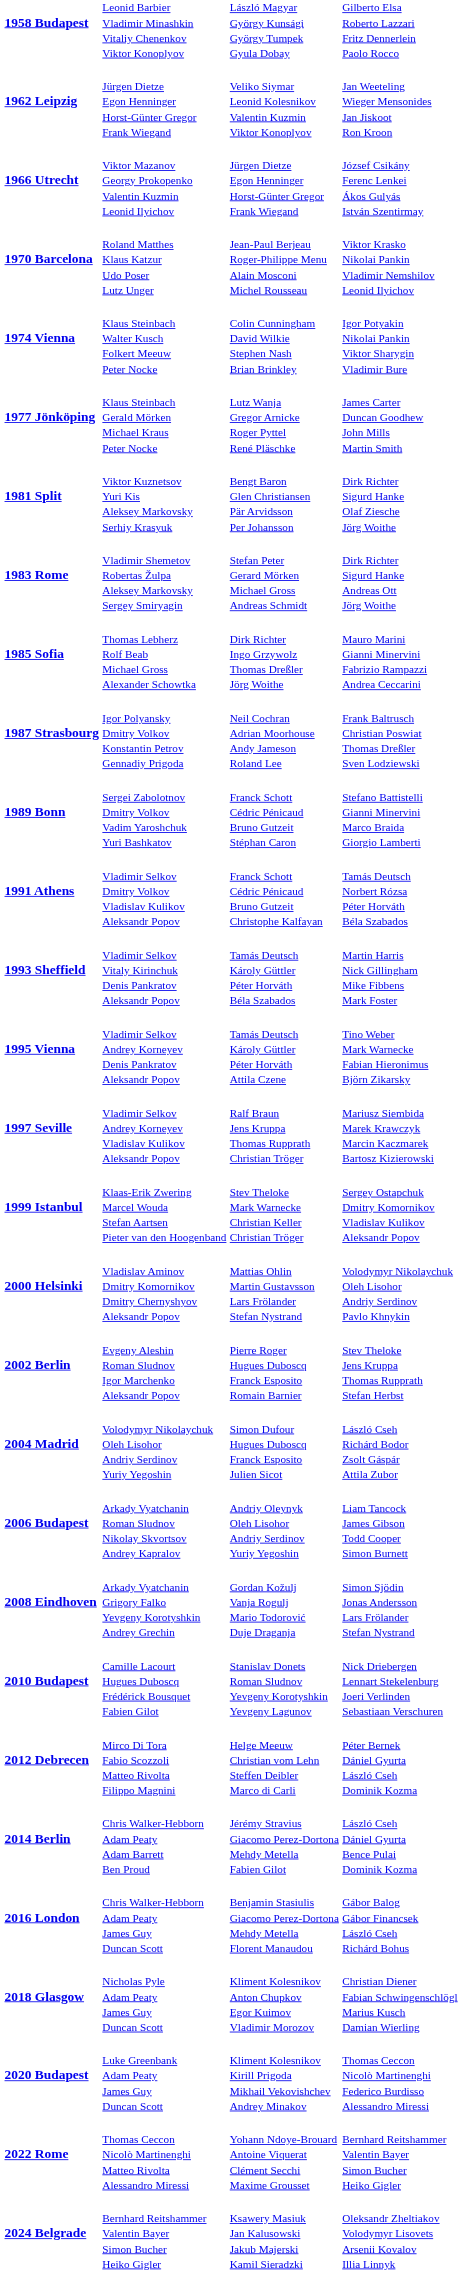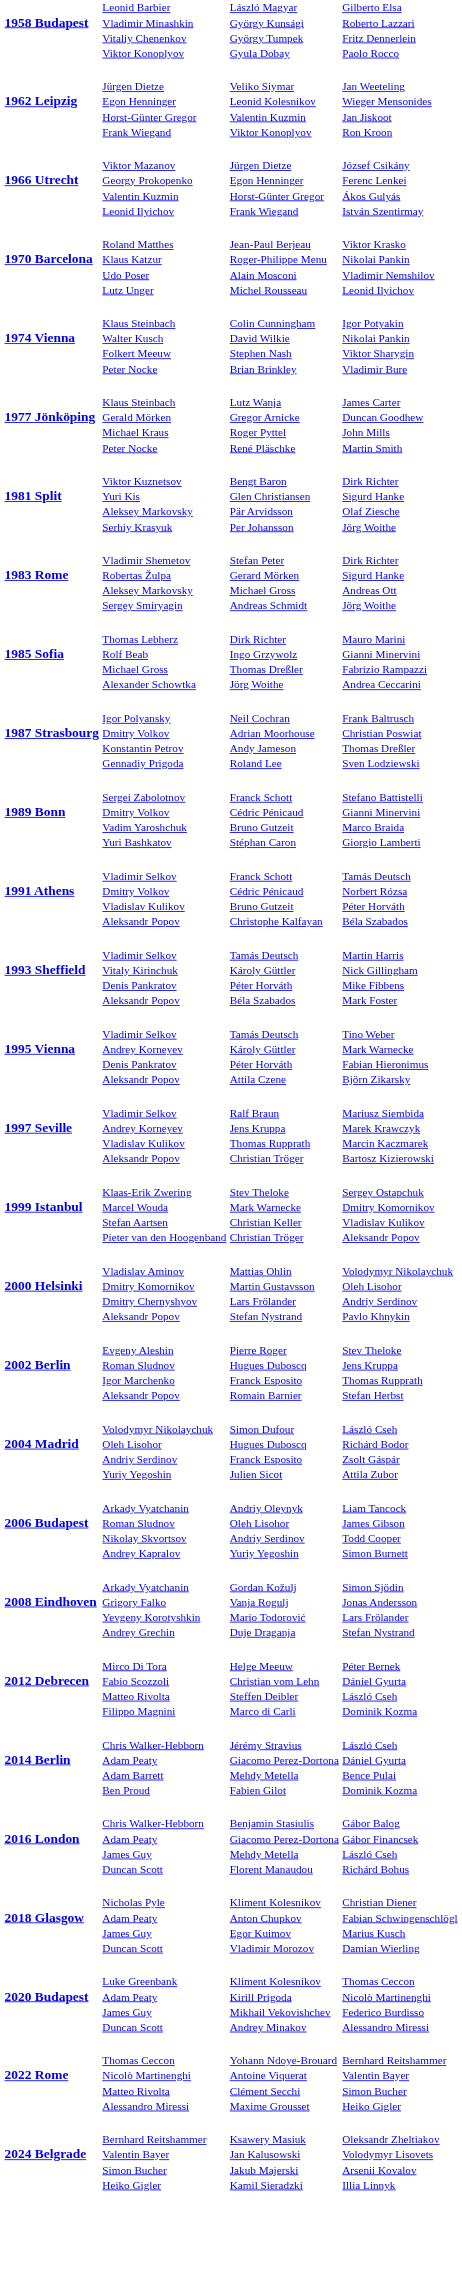 <table>
 <tr>
 <th style="text-align:left;"><a href='#'>1958 Budapest</a></th>
 <td><small><br><a href='#'>Leonid Barbier</a><br><a href='#'>Vladimir Minashkin</a><br><a href='#'>Vitaliy Chenenkov</a><br><a href='#'>Viktor Konoplyov</a></small></td>
 <td><small><br><a href='#'>László Magyar</a><br><a href='#'>György Kunsági</a><br><a href='#'>György Tumpek</a><br><a href='#'>Gyula Dobay</a></small></td>
 <td><small><br><a href='#'>Gilberto Elsa</a><br><a href='#'>Roberto Lazzari</a><br><a href='#'>Fritz Dennerlein</a><br><a href='#'>Paolo Rocco</a></small></td>
 </tr>
 <tr>
 <th style="text-align:left;"><a href='#'>1962 Leipzig</a></th>
 <td><small><br><a href='#'>Jürgen Dietze</a><br><a href='#'>Egon Henninger</a><br><a href='#'>Horst-Günter Gregor</a><br><a href='#'>Frank Wiegand</a></small></td>
 <td><small><br><a href='#'>Veliko Siymar</a><br><a href='#'>Leonid Kolesnikov</a><br><a href='#'>Valentin Kuzmin</a><br><a href='#'>Viktor Konoplyov</a></small></td>
 <td><small><br><a href='#'>Jan Weeteling</a><br><a href='#'>Wieger Mensonides</a><br><a href='#'>Jan Jiskoot</a><br><a href='#'>Ron Kroon</a></small></td>
 </tr>
 <tr>
 <th style="text-align:left;"><a href='#'>1966 Utrecht</a></th>
 <td><small><br><a href='#'>Viktor Mazanov</a><br><a href='#'>Georgy Prokopenko</a><br><a href='#'>Valentin Kuzmin</a><br><a href='#'>Leonid Ilyichov</a></small></td>
 <td><small><br><a href='#'>Jürgen Dietze</a><br><a href='#'>Egon Henninger</a><br><a href='#'>Horst-Günter Gregor</a><br><a href='#'>Frank Wiegand</a></small></td>
 <td><small><br><a href='#'>József Csikány</a><br><a href='#'>Ferenc Lenkei</a><br><a href='#'>Ákos Gulyás</a><br><a href='#'>István Szentirmay</a></small></td>
 </tr>
 <tr>
 <th style="text-align:left;"><a href='#'>1970 Barcelona</a></th>
 <td><small><br><a href='#'>Roland Matthes</a><br><a href='#'>Klaus Katzur</a><br><a href='#'>Udo Poser</a><br><a href='#'>Lutz Unger</a></small></td>
 <td><small><br><a href='#'>Jean-Paul Berjeau</a><br><a href='#'>Roger-Philippe Menu</a><br><a href='#'>Alain Mosconi</a><br><a href='#'>Michel Rousseau</a></small></td>
 <td><small><br><a href='#'>Viktor Krasko</a><br><a href='#'>Nikolai Pankin</a><br><a href='#'>Vladimir Nemshilov</a><br><a href='#'>Leonid Ilyichov</a></small></td>
 </tr>
 <tr>
 <th style="text-align:left;"><a href='#'>1974 Vienna</a></th>
 <td><small><br><a href='#'>Klaus Steinbach</a><br><a href='#'>Walter Kusch</a><br><a href='#'>Folkert Meeuw</a><br><a href='#'>Peter Nocke</a></small></td>
 <td><small><br><a href='#'>Colin Cunningham</a><br><a href='#'>David Wilkie</a><br><a href='#'>Stephen Nash</a><br><a href='#'>Brian Brinkley</a></small></td>
 <td><small><br><a href='#'>Igor Potyakin</a><br><a href='#'>Nikolai Pankin</a><br><a href='#'>Viktor Sharygin</a><br><a href='#'>Vladimir Bure</a></small></td>
 </tr>
 <tr>
 <th style="text-align:left;"><a href='#'>1977 Jönköping</a></th>
 <td><small><br><a href='#'>Klaus Steinbach</a><br><a href='#'>Gerald Mörken</a><br><a href='#'>Michael Kraus</a><br><a href='#'>Peter Nocke</a></small></td>
 <td><small><br><a href='#'>Lutz Wanja</a><br><a href='#'>Gregor Arnicke</a><br><a href='#'>Roger Pyttel</a><br><a href='#'>René Pläschke</a></small></td>
 <td><small><br><a href='#'>James Carter</a><br><a href='#'>Duncan Goodhew</a><br><a href='#'>John Mills</a><br><a href='#'>Martin Smith</a></small></td>
 </tr>
 <tr>
 <th style="text-align:left;"><a href='#'>1981 Split</a></th>
 <td><small><br><a href='#'>Viktor Kuznetsov</a><br><a href='#'>Yuri Kis</a><br><a href='#'>Aleksey Markovsky</a><br><a href='#'>Serhiy Krasyuk</a></small></td>
 <td><small><br><a href='#'>Bengt Baron</a><br><a href='#'>Glen Christiansen</a><br><a href='#'>Pär Arvidsson</a><br><a href='#'>Per Johansson</a></small></td>
 <td><small><br><a href='#'>Dirk Richter</a><br><a href='#'>Sigurd Hanke</a><br><a href='#'>Olaf Ziesche</a><br><a href='#'>Jörg Woithe</a></small></td>
 </tr>
 <tr>
 <th style="text-align:left;"><a href='#'>1983 Rome</a></th>
 <td><small><br><a href='#'>Vladimir Shemetov</a><br><a href='#'>Robertas Žulpa</a><br><a href='#'>Aleksey Markovsky</a><br><a href='#'>Sergey Smiryagin</a></small></td>
 <td><small><br><a href='#'>Stefan Peter</a><br><a href='#'>Gerard Mörken</a><br><a href='#'>Michael Gross</a><br><a href='#'>Andreas Schmidt</a></small></td>
 <td><small><br><a href='#'>Dirk Richter</a><br><a href='#'>Sigurd Hanke</a><br><a href='#'>Andreas Ott</a><br><a href='#'>Jörg Woithe</a></small></td>
 </tr>
 <tr>
 <th style="text-align:left;"><a href='#'>1985 Sofia</a></th>
 <td><small><br><a href='#'>Thomas Lebherz</a><br><a href='#'>Rolf Beab</a><br><a href='#'>Michael Gross</a><br><a href='#'>Alexander Schowtka</a></small></td>
 <td><small><br><a href='#'>Dirk Richter</a><br><a href='#'>Ingo Grzywolz</a><br><a href='#'>Thomas Dreßler</a><br><a href='#'>Jörg Woithe</a></small></td>
 <td><small><br><a href='#'>Mauro Marini</a><br><a href='#'>Gianni Minervini</a><br><a href='#'>Fabrizio Rampazzi</a><br><a href='#'>Andrea Ceccarini</a></small></td>
 </tr>
 <tr>
 <th style="text-align:left;"><a href='#'>1987 Strasbourg</a></th>
 <td><small><br><a href='#'>Igor Polyansky</a><br><a href='#'>Dmitry Volkov</a><br><a href='#'>Konstantin Petrov</a><br><a href='#'>Gennadiy Prigoda</a></small></td>
 <td><small><br><a href='#'>Neil Cochran</a><br><a href='#'>Adrian Moorhouse</a><br><a href='#'>Andy Jameson</a><br><a href='#'>Roland Lee</a></small></td>
 <td><small><br><a href='#'>Frank Baltrusch</a><br><a href='#'>Christian Poswiat</a><br><a href='#'>Thomas Dreßler</a><br><a href='#'>Sven Lodziewski</a></small></td>
 </tr>
 <tr>
 <th style="text-align:left;"><a href='#'>1989 Bonn</a></th>
 <td><small><br><a href='#'>Sergei Zabolotnov</a><br><a href='#'>Dmitry Volkov</a><br><a href='#'>Vadim Yaroshchuk</a><br><a href='#'>Yuri Bashkatov</a></small></td>
 <td><small><br><a href='#'>Franck Schott</a><br><a href='#'>Cédric Pénicaud</a><br><a href='#'>Bruno Gutzeit</a><br><a href='#'>Stéphan Caron</a></small></td>
 <td><small><br><a href='#'>Stefano Battistelli</a><br><a href='#'>Gianni Minervini</a><br><a href='#'>Marco Braida</a><br><a href='#'>Giorgio Lamberti</a></small></td>
 </tr>
 <tr>
 <th style="text-align:left;"><a href='#'>1991 Athens</a></th>
 <td><small><br><a href='#'>Vladimir Selkov</a><br><a href='#'>Dmitry Volkov</a><br><a href='#'>Vladislav Kulikov</a><br><a href='#'>Aleksandr Popov</a></small></td>
 <td><small><br><a href='#'>Franck Schott</a><br><a href='#'>Cédric Pénicaud</a><br><a href='#'>Bruno Gutzeit</a><br><a href='#'>Christophe Kalfayan</a></small></td>
 <td><small><br><a href='#'>Tamás Deutsch</a><br><a href='#'>Norbert Rózsa</a><br><a href='#'>Péter Horváth</a><br><a href='#'>Béla Szabados</a></small></td>
 </tr>
 <tr>
 <th style="text-align:left;"><a href='#'>1993 Sheffield</a></th>
 <td><small><br><a href='#'>Vladimir Selkov</a><br><a href='#'>Vitaly Kirinchuk</a><br><a href='#'>Denis Pankratov</a><br><a href='#'>Aleksandr Popov</a></small></td>
 <td><small><br><a href='#'>Tamás Deutsch</a><br><a href='#'>Károly Güttler</a><br><a href='#'>Péter Horváth</a><br><a href='#'>Béla Szabados</a></small></td>
 <td><small><br><a href='#'>Martin Harris</a><br><a href='#'>Nick Gillingham</a><br><a href='#'>Mike Fibbens</a><br><a href='#'>Mark Foster</a></small></td>
 </tr>
 <tr>
 <th style="text-align:left;"><a href='#'>1995 Vienna</a></th>
 <td><small><br><a href='#'>Vladimir Selkov</a><br><a href='#'>Andrey Korneyev</a><br><a href='#'>Denis Pankratov</a><br><a href='#'>Aleksandr Popov</a></small></td>
 <td><small><br><a href='#'>Tamás Deutsch</a><br><a href='#'>Károly Güttler</a><br><a href='#'>Péter Horváth</a><br><a href='#'>Attila Czene</a></small></td>
 <td><small><br><a href='#'>Tino Weber</a><br><a href='#'>Mark Warnecke</a><br><a href='#'>Fabian Hieronimus</a><br><a href='#'>Björn Zikarsky</a></small></td>
 </tr>
 <tr>
 <th style="text-align:left;"><a href='#'>1997 Seville</a></th>
 <td><small><br><a href='#'>Vladimir Selkov</a><br><a href='#'>Andrey Korneyev</a><br><a href='#'>Vladislav Kulikov</a><br><a href='#'>Aleksandr Popov</a></small></td>
 <td><small><br><a href='#'>Ralf Braun</a><br><a href='#'>Jens Kruppa</a><br><a href='#'>Thomas Rupprath</a><br><a href='#'>Christian Tröger</a></small></td>
 <td><small><br><a href='#'>Mariusz Siembida</a><br><a href='#'>Marek Krawczyk</a><br><a href='#'>Marcin Kaczmarek</a><br><a href='#'>Bartosz Kizierowski</a></small></td>
 </tr>
 <tr>
 <th style="text-align:left;"><a href='#'>1999 Istanbul</a></th>
 <td><small><br><a href='#'>Klaas-Erik Zwering</a><br><a href='#'>Marcel Wouda</a><br><a href='#'>Stefan Aartsen</a><br><a href='#'>Pieter van den Hoogenband</a></small></td>
 <td><small><br><a href='#'>Stev Theloke</a><br><a href='#'>Mark Warnecke</a><br><a href='#'>Christian Keller</a><br><a href='#'>Christian Tröger</a></small></td>
 <td><small><br><a href='#'>Sergey Ostapchuk</a><br><a href='#'>Dmitry Komornikov</a><br><a href='#'>Vladislav Kulikov</a><br><a href='#'>Aleksandr Popov</a></small></td>
 </tr>
 <tr>
 <th style="text-align:left;"><a href='#'>2000 Helsinki</a></th>
 <td><small><br><a href='#'>Vladislav Aminov</a><br><a href='#'>Dmitry Komornikov</a><br><a href='#'>Dmitry Chernyshyov</a><br><a href='#'>Aleksandr Popov</a></small></td>
 <td><small><br><a href='#'>Mattias Ohlin</a><br><a href='#'>Martin Gustavsson</a><br><a href='#'>Lars Frölander</a><br><a href='#'>Stefan Nystrand</a></small></td>
 <td><small><br><a href='#'>Volodymyr Nikolaychuk</a><br><a href='#'>Oleh Lisohor</a><br><a href='#'>Andriy Serdinov</a><br><a href='#'>Pavlo Khnykin</a></small></td>
 </tr>
 <tr>
 <th style="text-align:left;"><a href='#'>2002 Berlin</a></th>
 <td><small><br><a href='#'>Evgeny Aleshin</a><br><a href='#'>Roman Sludnov</a><br><a href='#'>Igor Marchenko</a><br><a href='#'>Aleksandr Popov</a></small></td>
 <td><small><br><a href='#'>Pierre Roger</a><br><a href='#'>Hugues Duboscq</a><br><a href='#'>Franck Esposito</a><br><a href='#'>Romain Barnier</a></small></td>
 <td><small><br><a href='#'>Stev Theloke</a><br><a href='#'>Jens Kruppa</a><br><a href='#'>Thomas Rupprath</a><br><a href='#'>Stefan Herbst</a></small></td>
 </tr>
 <tr>
 <th style="text-align:left;"><a href='#'>2004 Madrid</a></th>
 <td><small><br><a href='#'>Volodymyr Nikolaychuk</a><br><a href='#'>Oleh Lisohor</a><br><a href='#'>Andriy Serdinov</a><br><a href='#'>Yuriy Yegoshin</a></small></td>
 <td><small><br><a href='#'>Simon Dufour</a><br><a href='#'>Hugues Duboscq</a><br><a href='#'>Franck Esposito</a><br><a href='#'>Julien Sicot</a></small></td>
 <td><small><br><a href='#'>László Cseh</a><br><a href='#'>Richárd Bodor</a><br><a href='#'>Zsolt Gáspár</a><br><a href='#'>Attila Zubor</a></small></td>
 </tr>
 <tr>
 <th style="text-align:left;"><a href='#'>2006 Budapest</a></th>
 <td><small><br><a href='#'>Arkady Vyatchanin</a><br><a href='#'>Roman Sludnov</a><br><a href='#'>Nikolay Skvortsov</a><br><a href='#'>Andrey Kapralov</a></small></td>
 <td><small><br><a href='#'>Andriy Oleynyk</a><br><a href='#'>Oleh Lisohor</a><br><a href='#'>Andriy Serdinov</a><br><a href='#'>Yuriy Yegoshin</a></small></td>
 <td><small><br><a href='#'>Liam Tancock</a><br><a href='#'>James Gibson</a><br><a href='#'>Todd Cooper</a><br><a href='#'>Simon Burnett</a></small></td>
 </tr>
 <tr>
 <th style="text-align:left;"><a href='#'>2008 Eindhoven</a></th>
 <td><small><br><a href='#'>Arkady Vyatchanin</a><br><a href='#'>Grigory Falko</a><br><a href='#'>Yevgeny Korotyshkin</a><br><a href='#'>Andrey Grechin</a></small></td>
 <td><small><br><a href='#'>Gordan Kožulj</a><br><a href='#'>Vanja Rogulj</a><br><a href='#'>Mario Todorović</a><br><a href='#'>Duje Draganja</a></small></td>
 <td><small><br><a href='#'>Simon Sjödin</a><br><a href='#'>Jonas Andersson</a><br><a href='#'>Lars Frölander</a><br><a href='#'>Stefan Nystrand</a></small></td>
 </tr>
 <tr>
-<th style="text-align:left;"><a href='#'>2010 Budapest</a></th>
-<td><small><br><a href='#'>Camille Lacourt</a><br><a href='#'>Hugues Duboscq</a><br><a href='#'>Frédérick Bousquet</a><br><a href='#'>Fabien Gilot</a></small></td>
-<td><small><br><a href='#'>Stanislav Donets</a><br><a href='#'>Roman Sludnov</a><br><a href='#'>Yevgeny Korotyshkin</a><br><a href='#'>Yevgeny Lagunov</a></small></td>
-<td><small><br><a href='#'>Nick Driebergen</a><br><a href='#'>Lennart Stekelenburg</a><br><a href='#'>Joeri Verlinden</a><br><a href='#'>Sebastiaan Verschuren</a></small></td>
-</tr>
-<tr>
 <th style="text-align:left;"><a href='#'>2012 Debrecen</a></th>
 <td><small><br><a href='#'>Mirco Di Tora</a><br><a href='#'>Fabio Scozzoli</a><br><a href='#'>Matteo Rivolta</a><br><a href='#'>Filippo Magnini</a></small></td>
 <td><small><br><a href='#'>Helge Meeuw</a><br><a href='#'>Christian vom Lehn</a><br><a href='#'>Steffen Deibler</a><br><a href='#'>Marco di Carli</a></small></td>
 <td><small><br><a href='#'>Péter Bernek</a><br><a href='#'>Dániel Gyurta</a><br><a href='#'>László Cseh</a><br><a href='#'>Dominik Kozma</a></small></td>
 </tr>
 <tr>
 <th style="text-align:left;"><a href='#'>2014 Berlin</a></th>
 <td><small><br><a href='#'>Chris Walker-Hebborn</a><br><a href='#'>Adam Peaty</a><br><a href='#'>Adam Barrett</a><br><a href='#'>Ben Proud</a></small></td>
 <td><small><br><a href='#'>Jérémy Stravius</a><br><a href='#'>Giacomo Perez-Dortona</a><br><a href='#'>Mehdy Metella</a><br><a href='#'>Fabien Gilot</a></small></td>
 <td><small><br><a href='#'>László Cseh</a><br><a href='#'>Dániel Gyurta</a><br><a href='#'>Bence Pulai</a><br><a href='#'>Dominik Kozma</a></small></td>
 </tr>
 <tr>
 <th style="text-align:left;"><a href='#'>2016 London</a></th>
 <td><small><br><a href='#'>Chris Walker-Hebborn</a><br><a href='#'>Adam Peaty</a><br><a href='#'>James Guy</a><br><a href='#'>Duncan Scott</a></small></td>
 <td><small><br><a href='#'>Benjamin Stasiulis</a><br><a href='#'>Giacomo Perez-Dortona</a><br><a href='#'>Mehdy Metella</a><br><a href='#'>Florent Manaudou</a></small></td>
 <td><small><br><a href='#'>Gábor Balog</a><br><a href='#'>Gábor Financsek</a><br><a href='#'>László Cseh</a><br><a href='#'>Richárd Bohus</a></small></td>
 </tr>
 <tr>
 <th style="text-align:left;"><a href='#'>2018 Glasgow</a></th>
 <td><small><br><a href='#'>Nicholas Pyle</a><br><a href='#'>Adam Peaty</a><br><a href='#'>James Guy</a><br><a href='#'>Duncan Scott</a></small></td>
 <td><small><br><a href='#'>Kliment Kolesnikov</a><br><a href='#'>Anton Chupkov</a><br><a href='#'>Egor Kuimov</a><br><a href='#'>Vladimir Morozov</a></small></td>
 <td><small><br><a href='#'>Christian Diener</a><br><a href='#'>Fabian Schwingenschlögl</a><br><a href='#'>Marius Kusch</a><br><a href='#'>Damian Wierling</a></small></td>
 </tr>
 <tr>
 <th style="text-align:left;"><a href='#'>2020 Budapest</a></th>
 <td><small><br><a href='#'>Luke Greenbank</a><br><a href='#'>Adam Peaty</a><br><a href='#'>James Guy</a><br><a href='#'>Duncan Scott</a></small></td>
 <td><small><br><a href='#'>Kliment Kolesnikov</a><br><a href='#'>Kirill Prigoda</a><br><a href='#'>Mikhail Vekovishchev</a><br><a href='#'>Andrey Minakov</a></small></td>
 <td><small><br><a href='#'>Thomas Ceccon</a><br><a href='#'>Nicolò Martinenghi</a><br><a href='#'>Federico Burdisso</a><br><a href='#'>Alessandro Miressi</a></small></td>
 </tr>
 <tr>
 <th style="text-align:left;"><a href='#'>2022 Rome</a></th>
 <td><small><br><a href='#'>Thomas Ceccon</a><br><a href='#'>Nicolò Martinenghi</a><br><a href='#'>Matteo Rivolta</a><br><a href='#'>Alessandro Miressi</a></small></td>
 <td><small><br><a href='#'>Yohann Ndoye-Brouard</a><br><a href='#'>Antoine Viquerat</a><br><a href='#'>Clément Secchi</a><br><a href='#'>Maxime Grousset</a></small></td>
 <td><small><br><a href='#'>Bernhard Reitshammer</a><br><a href='#'>Valentin Bayer</a><br><a href='#'>Simon Bucher</a><br><a href='#'>Heiko Gigler</a></small></td>
 </tr>
 <tr>
 <th style="text-align:left;"><a href='#'>2024 Belgrade</a></th>
 <td><small><br><a href='#'>Bernhard Reitshammer</a><br><a href='#'>Valentin Bayer</a><br><a href='#'>Simon Bucher</a><br><a href='#'>Heiko Gigler</a></small></td>
 <td><small><br><a href='#'>Ksawery Masiuk</a><br><a href='#'>Jan Kalusowski</a><br><a href='#'>Jakub Majerski</a><br><a href='#'>Kamil Sieradzki</a></small></td>
 <td><small><br><a href='#'>Oleksandr Zheltiakov</a><br><a href='#'>Volodymyr Lisovets</a><br><a href='#'>Arsenii Kovalov</a><br><a href='#'>Illia Linnyk</a></small></td>
 </tr>
 </table>
